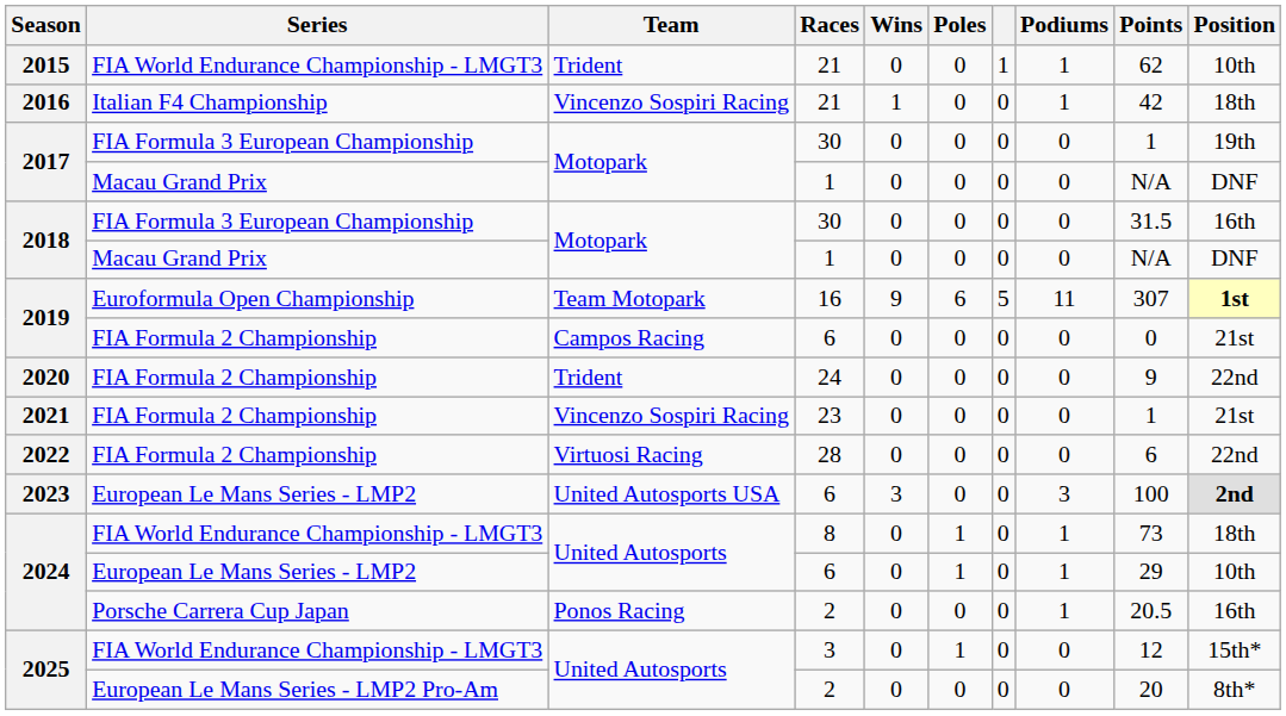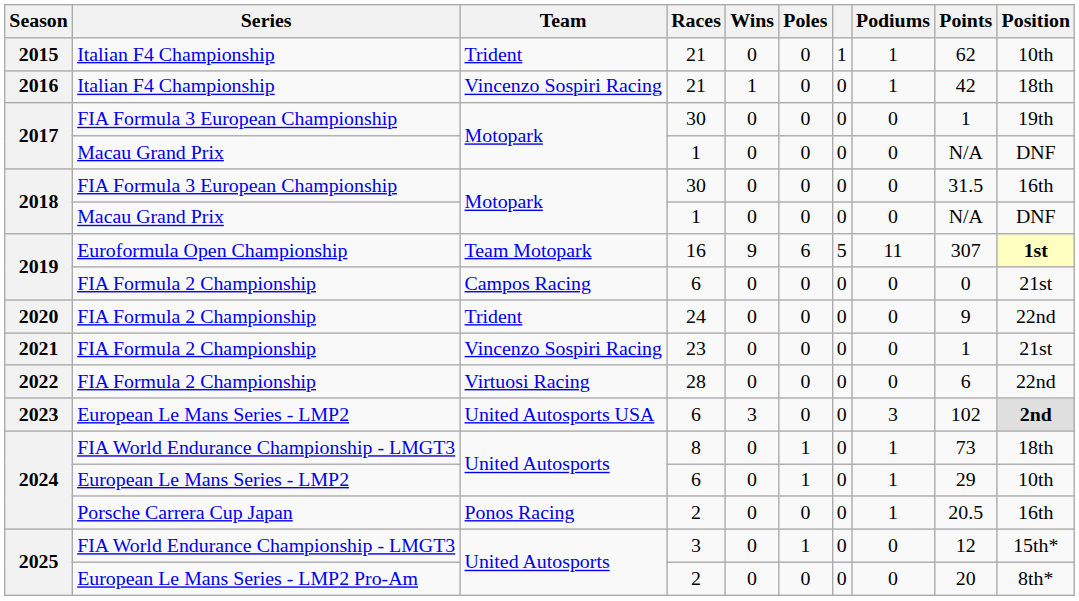 <table class="wikitable" style="font-size: 90%; text-align:center">
 <tr>
 <th>Season</th>
 <th>Series</th>
 <th>Team</th>
 <th>Races</th>
 <th>Wins</th>
 <th>Poles</th>
 <th></th>
 <th>Podiums</th>
 <th>Points</th>
 <th>Position</th>
 </tr>
 <tr>
 <th>2015</th>
-<td align=left><a href='#'>FIA World Endurance Championship - LMGT3</a></td>
+<td align=left><a href='#'>Italian F4 Championship</a></td>
 <td align=left><a href='#'>Trident</a></td>
 <td>21</td>
 <td>0</td>
 <td>0</td>
 <td>1</td>
 <td>1</td>
 <td>62</td>
 <td>10th</td>
 </tr>
 <tr>
 <th>2016</th>
 <td align=left><a href='#'>Italian F4 Championship</a></td>
 <td align=left><a href='#'>Vincenzo Sospiri Racing</a></td>
 <td>21</td>
 <td>1</td>
 <td>0</td>
 <td>0</td>
 <td>1</td>
 <td>42</td>
 <td>18th</td>
 </tr>
 <tr>
 <th rowspan=2>2017</th>
 <td align=left><a href='#'>FIA Formula 3 European Championship</a></td>
 <td align=left rowspan=2><a href='#'>Motopark</a></td>
 <td>30</td>
 <td>0</td>
 <td>0</td>
 <td>0</td>
 <td>0</td>
 <td>1</td>
 <td>19th</td>
 </tr>
 <tr>
 <td align=left><a href='#'>Macau Grand Prix</a></td>
 <td>1</td>
 <td>0</td>
 <td>0</td>
 <td>0</td>
 <td>0</td>
 <td>N/A</td>
 <td>DNF</td>
 </tr>
 <tr>
 <th rowspan=2>2018</th>
 <td align=left><a href='#'>FIA Formula 3 European Championship</a></td>
 <td align=left rowspan=2><a href='#'>Motopark</a></td>
 <td>30</td>
 <td>0</td>
 <td>0</td>
 <td>0</td>
 <td>0</td>
 <td>31.5</td>
 <td>16th</td>
 </tr>
 <tr>
 <td align=left><a href='#'>Macau Grand Prix</a></td>
 <td>1</td>
 <td>0</td>
 <td>0</td>
 <td>0</td>
 <td>0</td>
 <td>N/A</td>
 <td>DNF</td>
 </tr>
 <tr>
 <th rowspan=2>2019</th>
 <td align=left><a href='#'>Euroformula Open Championship</a></td>
 <td align=left><a href='#'>Team Motopark</a></td>
 <td>16</td>
 <td>9</td>
 <td>6</td>
 <td>5</td>
 <td>11</td>
 <td>307</td>
 <td style="background:#FFFFBF;"><strong>1st</strong></td>
 </tr>
 <tr>
 <td align=left><a href='#'>FIA Formula 2 Championship</a></td>
 <td align=left><a href='#'>Campos Racing</a></td>
 <td>6</td>
 <td>0</td>
 <td>0</td>
 <td>0</td>
 <td>0</td>
 <td>0</td>
 <td>21st</td>
 </tr>
 <tr>
 <th>2020</th>
 <td align=left><a href='#'>FIA Formula 2 Championship</a></td>
 <td align=left><a href='#'>Trident</a></td>
 <td>24</td>
 <td>0</td>
 <td>0</td>
 <td>0</td>
 <td>0</td>
 <td>9</td>
 <td>22nd</td>
 </tr>
 <tr>
 <th>2021</th>
 <td align=left><a href='#'>FIA Formula 2 Championship</a></td>
 <td align=left><a href='#'>Vincenzo Sospiri Racing</a></td>
 <td>23</td>
 <td>0</td>
 <td>0</td>
 <td>0</td>
 <td>0</td>
 <td>1</td>
 <td>21st</td>
 </tr>
 <tr>
 <th>2022</th>
 <td align=left><a href='#'>FIA Formula 2 Championship</a></td>
 <td align=left><a href='#'>Virtuosi Racing</a></td>
 <td>28</td>
 <td>0</td>
 <td>0</td>
 <td>0</td>
 <td>0</td>
 <td>6</td>
 <td>22nd</td>
 </tr>
 <tr>
 <th>2023</th>
 <td align=left><a href='#'>European Le Mans Series - LMP2</a></td>
 <td align=left><a href='#'>United Autosports USA</a></td>
 <td>6</td>
 <td>3</td>
 <td>0</td>
 <td>0</td>
 <td>3</td>
-<td>100</td>
+<td>102</td>
 <td style="background:#DFDFDF;"><strong>2nd</strong></td>
 </tr>
 <tr>
 <th rowspan="3">2024</th>
 <td align=left><a href='#'>FIA World Endurance Championship - LMGT3</a></td>
 <td rowspan="2" align="left"><a href='#'>United Autosports</a></td>
 <td>8</td>
 <td>0</td>
 <td>1</td>
 <td>0</td>
 <td>1</td>
 <td>73</td>
 <td>18th</td>
 </tr>
 <tr>
 <td align=left><a href='#'>European Le Mans Series - LMP2</a></td>
 <td>6</td>
 <td>0</td>
 <td>1</td>
 <td>0</td>
 <td>1</td>
 <td>29</td>
 <td>10th</td>
 </tr>
 <tr>
 <td align=left><a href='#'>Porsche Carrera Cup Japan</a></td>
 <td align=left><a href='#'>Ponos Racing</a></td>
 <td>2</td>
 <td>0</td>
 <td>0</td>
 <td>0</td>
 <td>1</td>
 <td>20.5</td>
 <td>16th</td>
 </tr>
 <tr>
 <th rowspan=2>2025</th>
 <td align=left><a href='#'>FIA World Endurance Championship - LMGT3</a></td>
 <td align=left rowspan=2><a href='#'>United Autosports</a></td>
 <td>3</td>
 <td>0</td>
 <td>1</td>
 <td>0</td>
 <td>0</td>
 <td>12</td>
 <td>15th*</td>
 </tr>
 <tr>
 <td align=left><a href='#'>European Le Mans Series - LMP2 Pro-Am</a></td>
 <td>2</td>
 <td>0</td>
 <td>0</td>
 <td>0</td>
 <td>0</td>
 <td>20</td>
 <td>8th*</td>
 </tr>
 </table>
